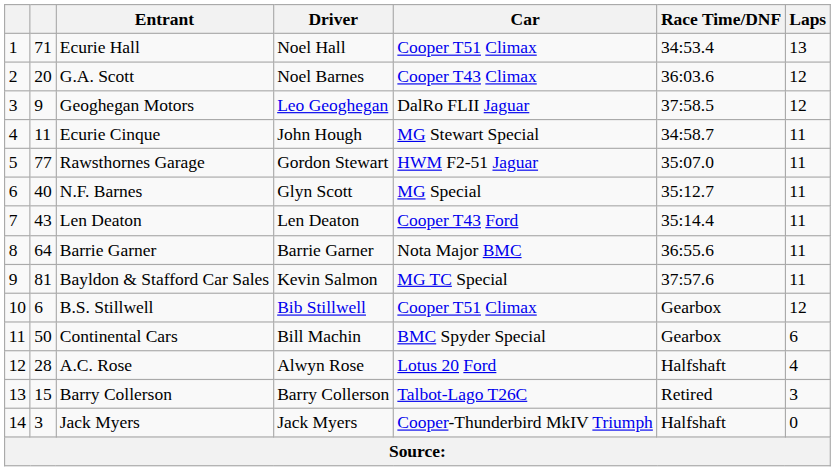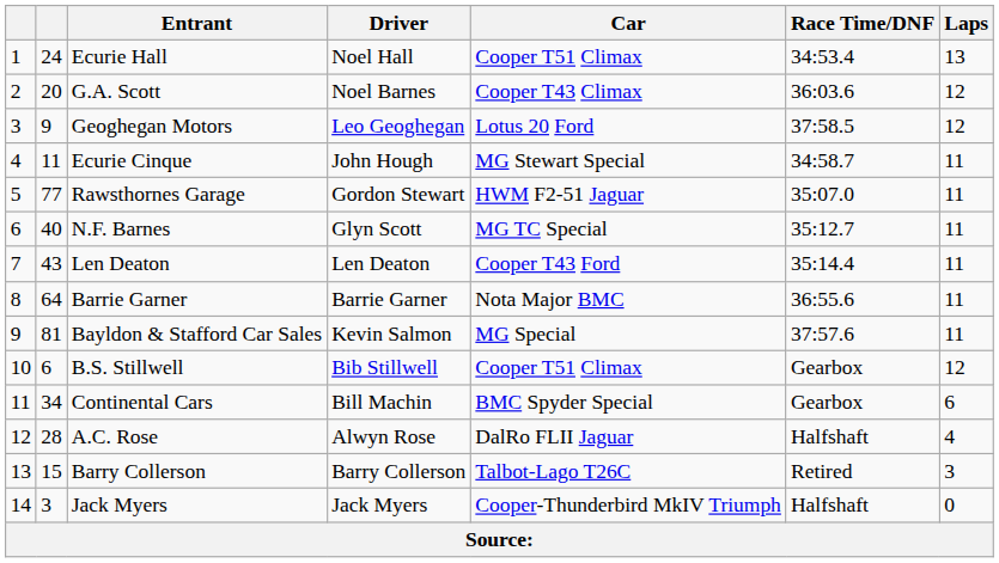 <table class="wikitable" style="text-align: left; font-size: 95%;">
 <tr>
 <th></th>
 <th></th>
 <th>Entrant</th>
 <th>Driver</th>
 <th>Car</th>
 <th>Race Time/DNF</th>
 <th>Laps</th>
 </tr>
 <tr>
 <td>1</td>
-<td>71</td>
+<td>24</td>
 <td>Ecurie Hall</td>
 <td>Noel Hall</td>
 <td><a href='#'>Cooper T51</a> <a href='#'>Climax</a></td>
 <td>34:53.4</td>
 <td>13</td>
 </tr>
 <tr>
 <td>2</td>
 <td>20</td>
 <td>G.A. Scott</td>
 <td>Noel Barnes</td>
 <td><a href='#'>Cooper T43</a> <a href='#'>Climax</a></td>
 <td>36:03.6</td>
 <td>12</td>
 </tr>
 <tr>
 <td>3</td>
 <td>9</td>
 <td>Geoghegan Motors</td>
 <td><a href='#'>Leo Geoghegan</a></td>
-<td>DalRo FLII <a href='#'>Jaguar</a></td>
+<td><a href='#'>Lotus 20</a> <a href='#'>Ford</a></td>
 <td>37:58.5</td>
 <td>12</td>
 </tr>
 <tr>
 <td>4</td>
 <td>11</td>
 <td>Ecurie Cinque</td>
 <td>John Hough</td>
 <td><a href='#'>MG</a> Stewart Special</td>
 <td>34:58.7</td>
 <td>11</td>
 </tr>
 <tr>
 <td>5</td>
 <td>77</td>
 <td>Rawsthornes Garage</td>
 <td>Gordon Stewart</td>
 <td><a href='#'>HWM</a> F2-51 <a href='#'>Jaguar</a></td>
 <td>35:07.0</td>
 <td>11</td>
 </tr>
 <tr>
 <td>6</td>
 <td>40</td>
 <td>N.F. Barnes</td>
 <td>Glyn Scott</td>
-<td><a href='#'>MG</a> Special</td>
+<td><a href='#'>MG TC</a> Special</td>
 <td>35:12.7</td>
 <td>11</td>
 </tr>
 <tr>
 <td>7</td>
 <td>43</td>
 <td>Len Deaton</td>
 <td>Len Deaton</td>
 <td><a href='#'>Cooper T43</a> <a href='#'>Ford</a></td>
 <td>35:14.4</td>
 <td>11</td>
 </tr>
 <tr>
 <td>8</td>
 <td>64</td>
 <td>Barrie Garner</td>
 <td>Barrie Garner</td>
 <td>Nota Major <a href='#'>BMC</a></td>
 <td>36:55.6</td>
 <td>11</td>
 </tr>
 <tr>
 <td>9</td>
 <td>81</td>
 <td>Bayldon & Stafford Car Sales</td>
 <td>Kevin Salmon</td>
-<td><a href='#'>MG TC</a> Special</td>
+<td><a href='#'>MG</a> Special</td>
 <td>37:57.6</td>
 <td>11</td>
 </tr>
 <tr>
 <td>10</td>
 <td>6</td>
 <td>B.S. Stillwell</td>
 <td><a href='#'>Bib Stillwell</a></td>
 <td><a href='#'>Cooper T51</a> <a href='#'>Climax</a></td>
 <td>Gearbox</td>
 <td>12</td>
 </tr>
 <tr>
 <td>11</td>
-<td>50</td>
+<td>34</td>
 <td>Continental Cars</td>
 <td>Bill Machin</td>
 <td><a href='#'>BMC</a> Spyder Special</td>
 <td>Gearbox</td>
 <td>6</td>
 </tr>
 <tr>
 <td>12</td>
 <td>28</td>
 <td>A.C. Rose</td>
 <td>Alwyn Rose</td>
-<td><a href='#'>Lotus 20</a> <a href='#'>Ford</a></td>
+<td>DalRo FLII <a href='#'>Jaguar</a></td>
 <td>Halfshaft</td>
 <td>4</td>
 </tr>
 <tr>
 <td>13</td>
 <td>15</td>
 <td>Barry Collerson</td>
 <td>Barry Collerson</td>
 <td><a href='#'>Talbot-Lago T26C</a></td>
 <td>Retired</td>
 <td>3</td>
 </tr>
 <tr>
 <td>14</td>
 <td>3</td>
 <td>Jack Myers</td>
 <td>Jack Myers</td>
 <td><a href='#'>Cooper</a>-Thunderbird MkIV <a href='#'>Triumph</a></td>
 <td>Halfshaft</td>
 <td>0</td>
 </tr>
 <tr>
 <th colspan=7>Source:</th>
 </tr>
 </table>
